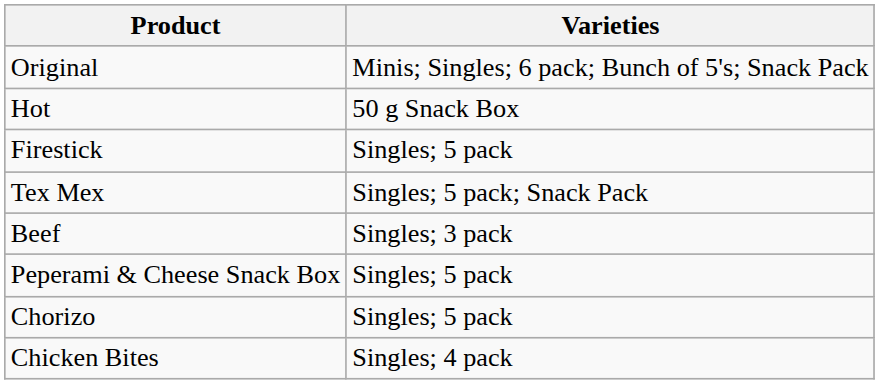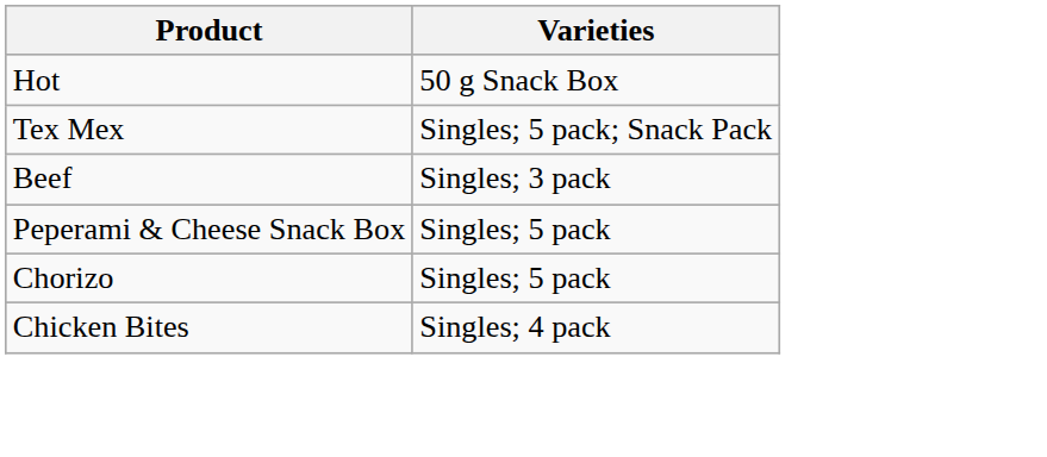 <table class="wikitable">
 <tr>
 <th>Product</th>
 <th>Varieties</th>
 </tr>
 <tr>
-<td>Original</td>
-<td>Minis; Singles; 6 pack; Bunch of 5's; Snack Pack</td>
-</tr>
-<tr>
 <td>Hot</td>
 <td>50 g Snack Box</td>
-</tr>
-<tr>
-<td>Firestick</td>
-<td>Singles; 5 pack</td>
 </tr>
 <tr>
 <td>Tex Mex</td>
 <td>Singles; 5 pack; Snack Pack</td>
 </tr>
 <tr>
 <td>Beef</td>
 <td>Singles; 3 pack</td>
 </tr>
 <tr>
 <td>Peperami & Cheese Snack Box</td>
 <td>Singles; 5 pack</td>
 </tr>
 <tr>
 <td>Chorizo</td>
 <td>Singles; 5 pack</td>
 </tr>
 <tr>
 <td>Chicken Bites</td>
 <td>Singles; 4 pack</td>
 </tr>
 </table>
